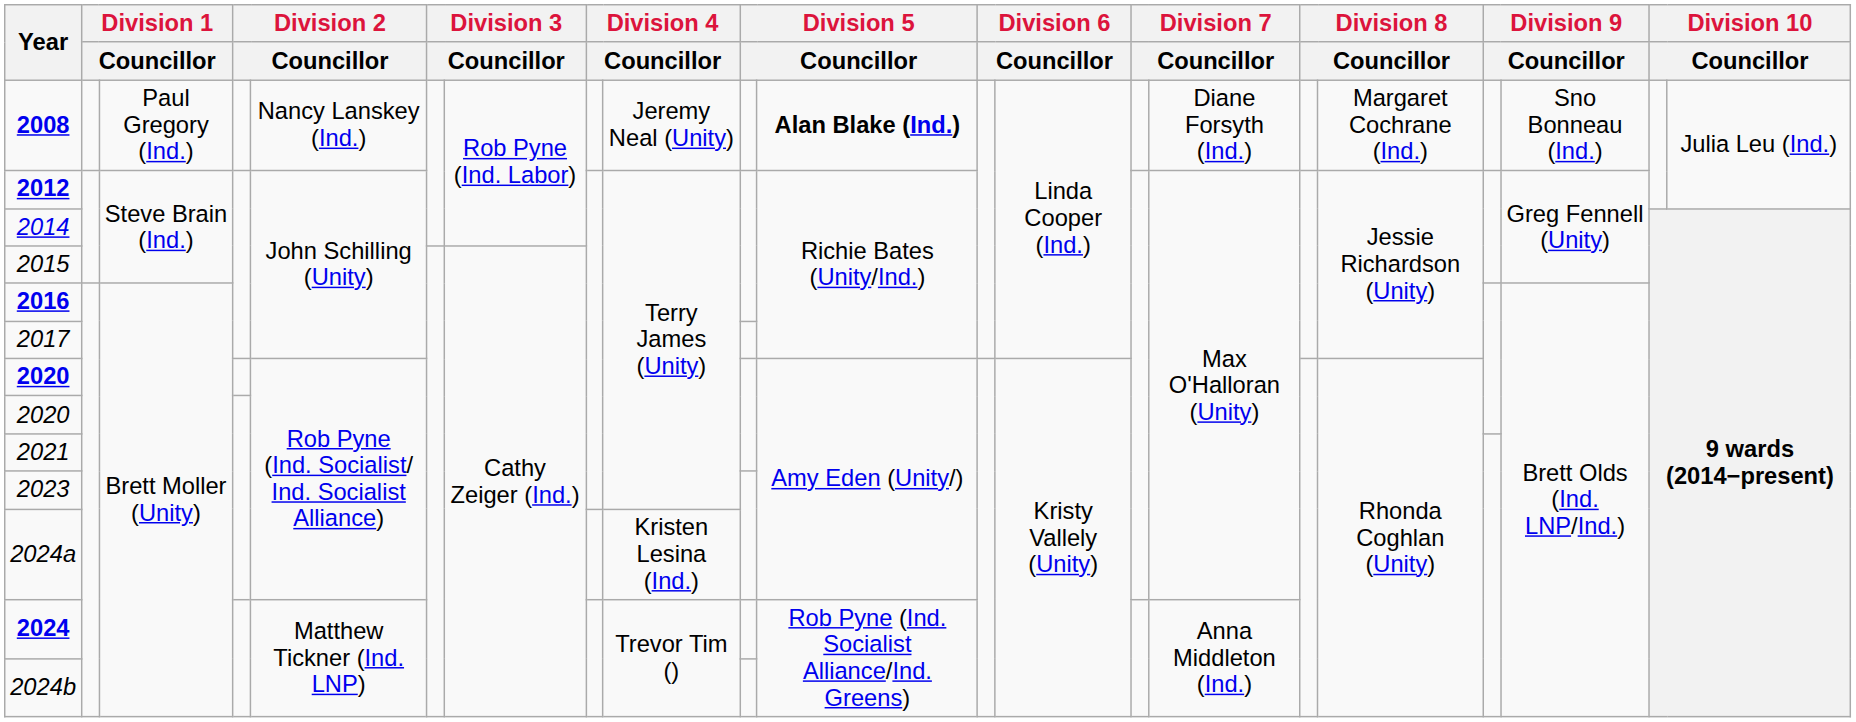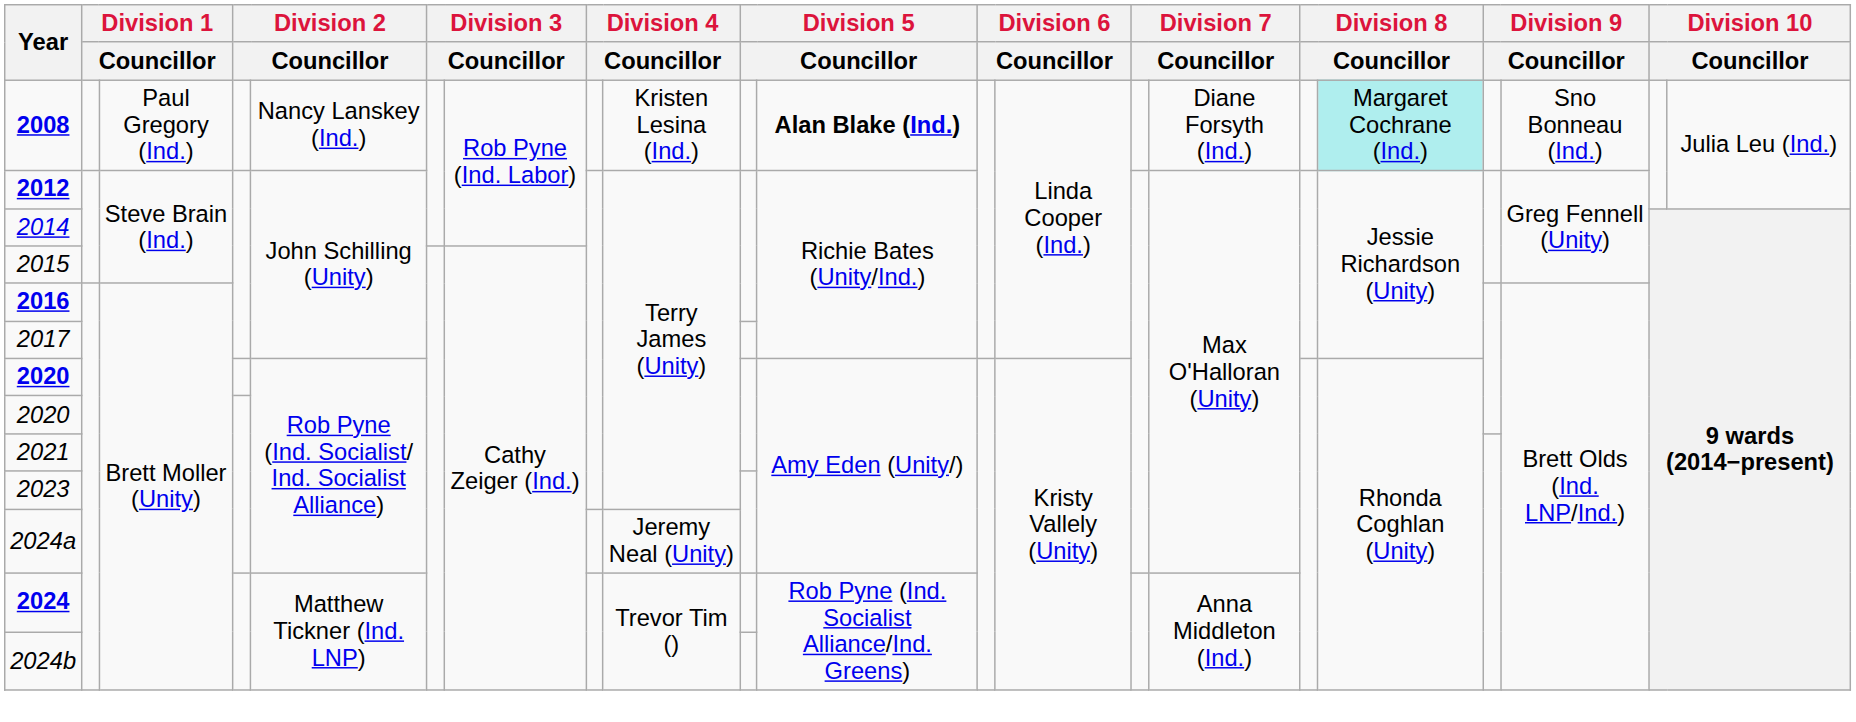 <table class="wikitable">
 <tr>
 <th rowspan="2">Year</th>
 <th style="color:crimson"; colspan="2">Division 1</th>
 <th style="color:crimson"; colspan="2">Division 2</th>
 <th style="color:crimson"; colspan="2">Division 3</th>
 <th style="color:crimson"; colspan="2">Division 4</th>
 <th style="color:crimson"; colspan="2">Division 5</th>
 <th style="color:crimson"; colspan="2">Division 6</th>
 <th style="color:crimson"; colspan="2">Division 7</th>
 <th style="color:crimson"; colspan="2">Division 8</th>
 <th style="color:crimson"; colspan="2">Division 9</th>
 <th style="color:crimson"; colspan="2">Division 10</th>
 </tr>
 <tr>
 <th colspan="2">Councillor</th>
 <th colspan="2">Councillor</th>
 <th colspan="2">Councillor</th>
 <th colspan="2">Councillor</th>
 <th colspan="2">Councillor</th>
 <th colspan="2">Councillor</th>
 <th colspan="2">Councillor</th>
 <th colspan="2">Councillor</th>
 <th colspan="2">Councillor</th>
 <th colspan="2">Councillor</th>
 </tr>
 <tr>
 <td align="center"><strong><a href='#'>2008</a></strong></td>
 <td rowspan="1" width="1px" > </td>
 <td rowspan="1"; align="center">Paul Gregory (<a href='#'>Ind.</a>)</td>
 <td rowspan="1" width="1px" > </td>
 <td rowspan="1"; align="center">Nancy Lanskey (<a href='#'>Ind.</a>)</td>
 <td rowspan="3" width="1px" > </td>
 <td rowspan="3"; align="center"><a href='#'>Rob Pyne</a> (<a href='#'>Ind. Labor</a>)</td>
 <td rowspan="1" width="1px" > </td>
-<td rowspan="1"; align="center">Jeremy Neal (<a href='#'>Unity</a>)</td>
+<td rowspan="1"; align="center">Kristen Lesina (<a href='#'>Ind.</a>)</td>
 <td rowspan="1" width="1px" > </td>
 <td rowspan="1"; align="center"><strong>Alan Blake (<a href='#'>Ind.</a>)</strong></td>
 <td rowspan="6" width="1px" > </td>
 <td rowspan="6"; align="center">Linda Cooper (<a href='#'>Ind.</a>)</td>
 <td rowspan="1" width="1px" > </td>
 <td rowspan="1"; align="center">Diane Forsyth (<a href='#'>Ind.</a>)</td>
 <td rowspan="1" width="1px" > </td>
-<td rowspan="1"; align="center">Margaret Cochrane (<a href='#'>Ind.</a>)</td>
+<td rowspan="1"; align="center" style="background: paleturquoise;">Margaret Cochrane (<a href='#'>Ind.</a>)</td>
 <td rowspan="1" width="1px" > </td>
 <td rowspan="1"; align="center">Sno Bonneau (<a href='#'>Ind.</a>)</td>
 <td rowspan="2" width="1px" > </td>
 <td rowspan="2"; align="center">Julia Leu (<a href='#'>Ind.</a>)</td>
 </tr>
 <tr>
 <td align="center"><strong><a href='#'>2012</a></strong></td>
 <td rowspan="3" width="1px" > </td>
 <td rowspan="3"; align="center">Steve Brain (<a href='#'>Ind.</a>)</td>
 <td rowspan="5" width="1px" > </td>
 <td rowspan="5"; align="center">John Schilling (<a href='#'>Unity</a>)</td>
 <td rowspan="9" width="1px" > </td>
 <td rowspan="9"; align="center">Terry James  (<a href='#'>Unity</a>)</td>
 <td rowspan="4" width="1px" > </td>
 <td rowspan="5"; align="center">Richie Bates (<a href='#'>Unity</a>/<a href='#'>Ind.</a>)</td>
 <td rowspan="10" width="1px" > </td>
 <td rowspan="10"; align="center">Max O'Halloran (<a href='#'>Unity</a>)</td>
 <td rowspan="5" width="1px" > </td>
 <td rowspan="5"; align="center">Jessie Richardson (<a href='#'>Unity</a>)</td>
 <td rowspan="3" width="1px" > </td>
 <td rowspan="3"; align="center">Greg Fennell (<a href='#'>Unity</a>)</td>
 </tr>
 <tr>
 <td align="center"><em><a href='#'>2014</a></em></td>
 <th colspan=2; rowspan=11>9 wards (2014−present)</th>
 </tr>
 <tr>
 <td align="center"><em>2015</em></td>
 <td rowspan="10" width="1px" > </td>
 <td rowspan="10"; align="center">Cathy Zeiger (<a href='#'>Ind.</a>)</td>
 </tr>
 <tr>
 <td align="center"><strong><a href='#'>2016</a></strong></td>
 <td rowspan="9" width="1px" > </td>
 <td rowspan="9"; align="center">Brett Moller (<a href='#'>Unity</a>)</td>
 <td rowspan="4" width="1px" > </td>
 <td rowspan="9"; align="center">Brett Olds (<a href='#'>Ind. LNP</a>/<a href='#'>Ind.</a>)</td>
 </tr>
 <tr>
 <td align="center"><em>2017</em></td>
 <td rowspan="1" width="1px" > </td>
 </tr>
 <tr>
 <td align="center"><strong><a href='#'>2020</a></strong></td>
 <td rowspan="1" width="1px" > </td>
 <td rowspan="5"; align="center"><a href='#'>Rob Pyne</a> <br> (<a href='#'>Ind. Socialist</a>/ <a href='#'>Ind. Socialist Alliance</a>)</td>
 <td rowspan="3" width="1px" > </td>
 <td rowspan="5"; align="center"><a href='#'>Amy Eden</a> (<a href='#'>Unity</a>/)</td>
 <td rowspan="7" width="1px" > </td>
 <td rowspan="7"; align="center">Kristy Vallely (<a href='#'>Unity</a>)</td>
 <td rowspan="7" width="1px" > </td>
 <td rowspan="7"; align="center">Rhonda Coghlan (<a href='#'>Unity</a>)</td>
 </tr>
 <tr>
 <td align="center"><em>2020</em></td>
 <td rowspan="4" width="1px" > </td>
 </tr>
 <tr>
 <td align="center"><em>2021</em></td>
 <td rowspan="5" width="1px" > </td>
 </tr>
 <tr>
 <td align="center"><em>2023</em></td>
 <td rowspan="2" width="1px" > </td>
 </tr>
 <tr>
 <td align="center"><em>2024a</em></td>
 <td rowspan="1" width="1px" > </td>
-<td rowspan="1"; align="center">Kristen Lesina (<a href='#'>Ind.</a>)</td>
+<td rowspan="1"; align="center">Jeremy Neal (<a href='#'>Unity</a>)</td>
 </tr>
 <tr>
 <td align="center"><strong><a href='#'>2024</a></strong></td>
 <td rowspan="2" width="1px" > </td>
 <td rowspan="2"; align="center">Matthew Tickner (<a href='#'>Ind. LNP</a>)</td>
 <td rowspan="2" width="1px" > </td>
 <td rowspan="2"; align="center">Trevor Tim ()</td>
 <td rowspan="1" width="1px" > </td>
 <td rowspan="2"; align="center"><a href='#'>Rob Pyne</a> (<a href='#'>Ind. Socialist Alliance</a>/<a href='#'>Ind. Greens</a>)</td>
 <td rowspan="2" width="1px" > </td>
 <td rowspan="2"; align="center">Anna Middleton (<a href='#'>Ind.</a>)</td>
 </tr>
 <tr>
 <td align="center"><em>2024b</em></td>
 <td rowspan="1" width="1px" > </td>
 </tr>
 </table>
